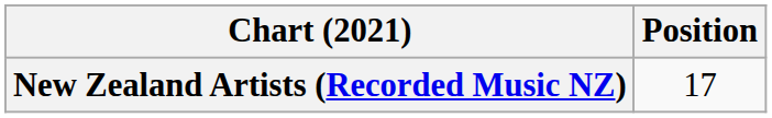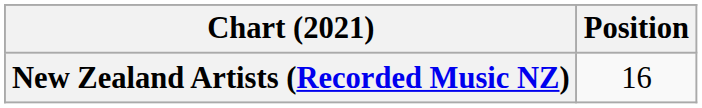 <table class="wikitable plainrowheaders" style="text-align:center">
 <tr>
 <th scope="col">Chart (2021)</th>
 <th scope="col">Position</th>
 </tr>
 <tr>
 <th scope="row">New Zealand Artists (<a href='#'>Recorded Music NZ</a>)</th>
-<td>17</td>
+<td>16</td>
 </tr>
 </table>
